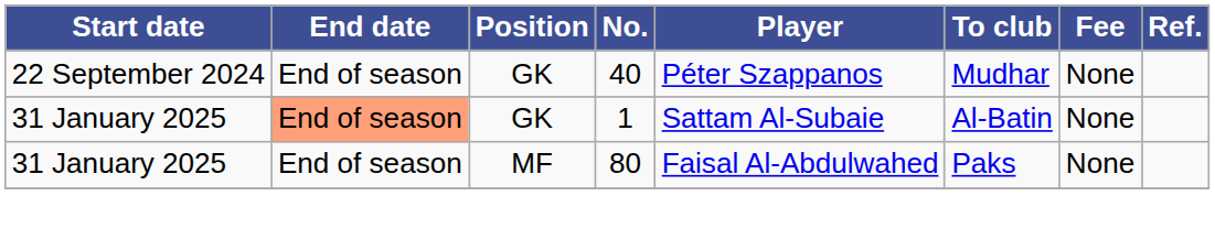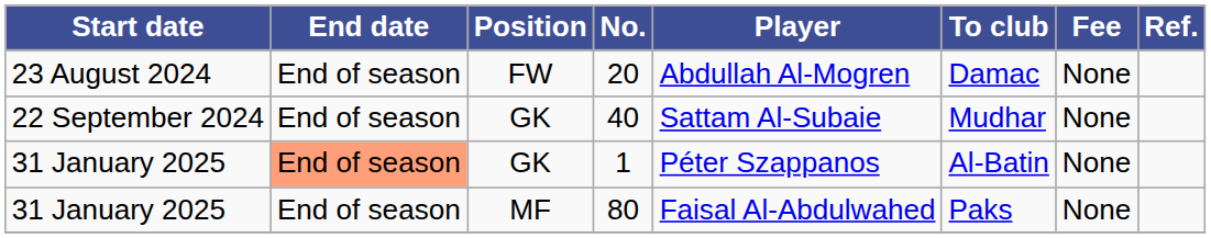 <table class="wikitable sortable">
 <tr>
 <th style="background:#3D4E94; color:#FFFFFF;"><strong>Start date</strong></th>
 <th style="background:#3D4E94; color:#FFFFFF;"><strong>End date</strong></th>
 <th style="background:#3D4E94; color:#FFFFFF;"><strong>Position</strong></th>
 <th style="background:#3D4E94; color:#FFFFFF;"><strong>No.</strong></th>
 <th style="background:#3D4E94; color:#FFFFFF;"><strong>Player</strong></th>
 <th style="background:#3D4E94; color:#FFFFFF;"><strong>To club</strong></th>
 <th style="background:#3D4E94; color:#FFFFFF;"><strong>Fee</strong></th>
 <th style="background:#3D4E94; color:#FFFFFF;"><strong>Ref.</strong></th>
 </tr>
 <tr>
+<td>23 August 2024</td>
+<td>End of season</td>
+<td style="text-align:center;">FW</td>
+<td style="text-align:center;">20</td>
+<td style="text-align:left;"> <a href='#'>Abdullah Al-Mogren</a></td>
+<td style="text-align:left;"> <a href='#'>Damac</a></td>
+<td>None</td>
+<td></td>
+</tr>
+<tr>
 <td>22 September 2024</td>
 <td>End of season</td>
 <td style="text-align:center;">GK</td>
 <td style="text-align:center;">40</td>
-<td style="text-align:left;"> <a href='#'>Péter Szappanos</a></td>
+<td style="text-align:left;"> <a href='#'>Sattam Al-Subaie</a></td>
 <td style="text-align:left;"> <a href='#'>Mudhar</a></td>
 <td>None</td>
 <td></td>
 </tr>
 <tr>
 <td>31 January 2025</td>
 <td style="background: lightsalmon;">End of season</td>
 <td style="text-align:center;">GK</td>
 <td style="text-align:center;">1</td>
-<td style="text-align:left;"> <a href='#'>Sattam Al-Subaie</a></td>
+<td style="text-align:left;"> <a href='#'>Péter Szappanos</a></td>
 <td style="text-align:left;"> <a href='#'>Al-Batin</a></td>
 <td>None</td>
 <td></td>
 </tr>
 <tr>
 <td>31 January 2025</td>
 <td>End of season</td>
 <td style="text-align:center;">MF</td>
 <td style="text-align:center;">80</td>
 <td style="text-align:left;"> <a href='#'>Faisal Al-Abdulwahed</a></td>
 <td style="text-align:left;"> <a href='#'>Paks</a></td>
 <td>None</td>
 <td></td>
 </tr>
 <tr>
 </tr>
 </table>
